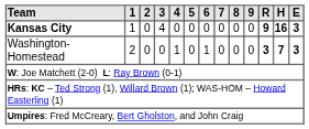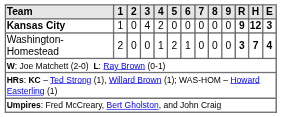 <table border=1 cellspacing=0 width=425 style="margin-left:3em;">
 <tr style="text-align:center; background-color:#e6e6e6;">
 <th align=left width=40%>Team</th>
 <th width=5%>1</th>
 <th width=5%>2</th>
 <th width=5%>3</th>
 <th width=5%>4</th>
 <th width=5%>5</th>
 <th width=5%>6</th>
 <th width=5%>7</th>
 <th width=5%>8</th>
 <th width=5%>9</th>
 <th width=5%>R</th>
 <th width=5%>H</th>
 <th width=5%>E</th>
 </tr>
 <tr style="text-align:center;">
 <td align=left><strong>Kansas City</strong></td>
 <td>1</td>
 <td>0</td>
 <td>4</td>
-<td>0</td>
+<td>2</td>
 <td>0</td>
 <td>0</td>
 <td>0</td>
 <td>0</td>
 <td>0</td>
 <td><strong>9</strong></td>
-<td><strong>16</strong></td>
+<td><strong>12</strong></td>
 <td><strong>3</strong></td>
 </tr>
 <tr style="text-align:center;">
 <td align=left>Washington-Homestead</td>
 <td>2</td>
 <td>0</td>
 <td>0</td>
 <td>1</td>
-<td>0</td>
+<td>2</td>
 <td>1</td>
 <td>0</td>
 <td>0</td>
 <td>0</td>
 <td><strong>3</strong></td>
 <td><strong>7</strong></td>
-<td><strong>3</strong></td>
+<td><strong>4</strong></td>
 </tr>
 <tr style="text-align:left;">
 <td colspan=14><small><strong>W</strong>: Joe Matchett (2-0)  <strong>L</strong>: <a href='#'>Ray Brown</a> (0-1)  </small></td>
 </tr>
 <tr style="text-align:left;">
 <td colspan=14><small><strong>HRs</strong>: <strong>KC</strong> – <a href='#'>Ted Strong</a> (1), <a href='#'>Willard Brown</a> (1); WAS-HOM – <a href='#'>Howard Easterling</a> (1)</small></td>
 </tr>
 <tr style="text-align:left;">
 <td colspan=14><small><strong>Umpires</strong>: Fred McCreary, <a href='#'>Bert Gholston</a>, and John Craig</small></td>
 </tr>
 <tr style="text-align:left;">
 </tr>
 </table>
